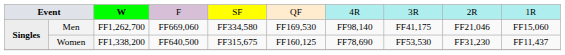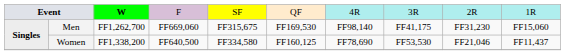 <table class=wikitable style=font-size:90%;text-align:center>
 <tr>
 <td width=200 colspan=2 bgcolor=#dfe2e9><strong>Event</strong></td>
 <td width=80 bgcolor=lime><strong>W</strong></td>
 <td width=85 bgcolor=#D8BFD8>F</td>
 <td width=85 bgcolor=#FFFF00>SF</td>
 <td width=85 bgcolor=#ffebcd>QF</td>
 <td width=85 bgcolor=#afeeee>4R</td>
 <td width=85 bgcolor=#afeeee>3R</td>
 <td width=85 bgcolor=#afeeee>2R</td>
 <td width=85 bgcolor=#afeeee>1R</td>
 </tr>
 <tr>
 <td rowspan=2 bgcolor=#ededed><strong>Singles</strong> </td>
 <td bgcolor=#f3f3f3>Men</td>
 <td>FF1,262,700</td>
 <td>FF669,060</td>
-<td>FF334,580</td>
+<td>FF315,675</td>
 <td>FF169,530</td>
 <td>FF98,140</td>
 <td>FF41,175</td>
-<td>FF21,046</td>
+<td>FF31,230</td>
 <td>FF15,060</td>
 </tr>
 <tr>
 <td bgcolor=#f3f3f3>Women</td>
 <td>FF1,338,200</td>
 <td>FF640,500</td>
-<td>FF315,675</td>
+<td>FF334,580</td>
 <td>FF160,125</td>
 <td>FF78,690</td>
 <td>FF53,530</td>
-<td>FF31,230</td>
+<td>FF21,046</td>
 <td>FF11,437</td>
 </tr>
 <tr>
 </tr>
 </table>
